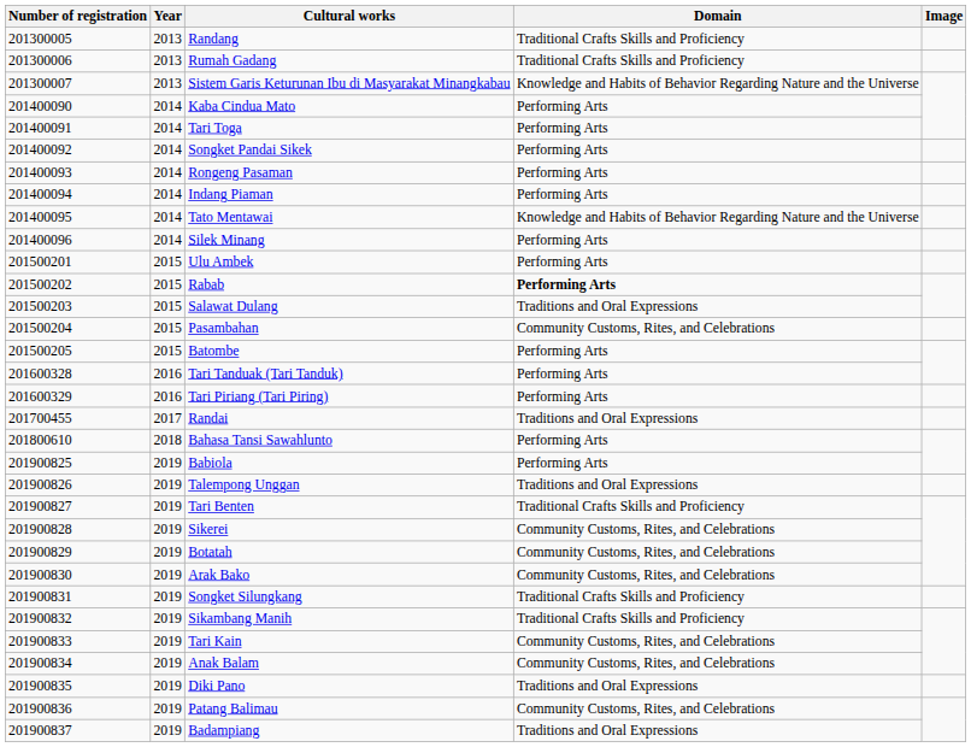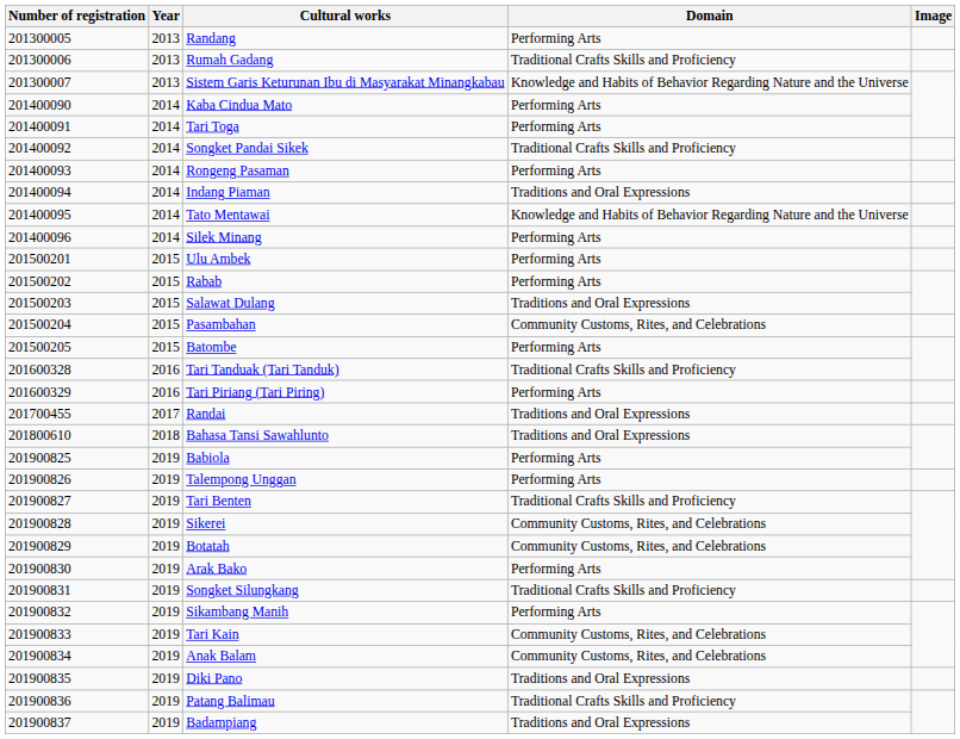 <table class = "wikitable sortable">
 <tr>
 <th>Number of registration</th>
 <th>Year</th>
 <th>Cultural works</th>
 <th>Domain</th>
 <th>Image</th>
 </tr>
 <tr>
 <td>201300005</td>
 <td>2013</td>
 <td><a href='#'>Randang</a></td>
-<td>Traditional Crafts Skills and Proficiency</td>
+<td>Performing Arts</td>
 <td></td>
 </tr>
 <tr>
 <td>201300006</td>
 <td>2013</td>
 <td><a href='#'>Rumah Gadang</a></td>
 <td>Traditional Crafts Skills and Proficiency</td>
 <td></td>
 </tr>
 <tr>
 <td>201300007</td>
 <td>2013</td>
 <td><a href='#'>Sistem Garis  Keturunan Ibu di Masyarakat Minangkabau</a></td>
 <td>Knowledge and Habits of Behavior Regarding Nature and the Universe</td>
 </tr>
 <tr>
 <td>201400090</td>
 <td>2014</td>
 <td><a href='#'>Kaba Cindua Mato</a></td>
 <td>Performing Arts</td>
 </tr>
 <tr>
 <td>201400091</td>
 <td>2014</td>
 <td><a href='#'>Tari Toga</a></td>
 <td>Performing Arts</td>
 </tr>
 <tr>
 <td>201400092</td>
 <td>2014</td>
 <td><a href='#'>Songket Pandai Sikek</a></td>
-<td>Performing Arts</td>
+<td>Traditional Crafts Skills and Proficiency</td>
 <td></td>
 </tr>
 <tr>
 <td>201400093</td>
 <td>2014</td>
 <td><a href='#'>Rongeng Pasaman</a></td>
 <td>Performing Arts</td>
 </tr>
 <tr>
 <td>201400094</td>
 <td>2014</td>
 <td><a href='#'>Indang Piaman</a></td>
-<td>Performing Arts</td>
+<td>Traditions and Oral Expressions</td>
 <td></td>
 </tr>
 <tr>
 <td>201400095</td>
 <td>2014</td>
 <td><a href='#'>Tato Mentawai</a></td>
 <td>Knowledge and Habits of Behavior Regarding Nature and the Universe</td>
 <td></td>
 </tr>
 <tr>
 <td>201400096</td>
 <td>2014</td>
 <td><a href='#'>Silek Minang</a></td>
 <td>Performing Arts</td>
 <td></td>
 </tr>
 <tr>
 <td>201500201</td>
 <td>2015</td>
 <td><a href='#'>Ulu Ambek</a></td>
 <td>Performing Arts</td>
 <td></td>
 </tr>
 <tr>
 <td>201500202</td>
 <td>2015</td>
 <td><a href='#'>Rabab</a></td>
-<td><strong>Performing Arts</strong></td>
+<td>Performing Arts</td>
 </tr>
 <tr>
 <td>201500203</td>
 <td>2015</td>
 <td><a href='#'>Salawat Dulang</a></td>
 <td>Traditions and Oral Expressions</td>
 </tr>
 <tr>
 <td>201500204</td>
 <td>2015</td>
 <td><a href='#'>Pasambahan</a></td>
 <td>Community Customs, Rites, and Celebrations</td>
 <td></td>
 </tr>
 <tr>
 <td>201500205</td>
 <td>2015</td>
 <td><a href='#'>Batombe</a></td>
 <td>Performing Arts</td>
 </tr>
 <tr>
 <td>201600328</td>
 <td>2016</td>
 <td><a href='#'>Tari Tanduak (Tari Tanduk)</a></td>
-<td>Performing Arts</td>
+<td>Traditional Crafts Skills and Proficiency</td>
 </tr>
 <tr>
 <td>201600329</td>
 <td>2016</td>
 <td><a href='#'>Tari Piriang (Tari Piring)</a></td>
 <td>Performing Arts</td>
 <td></td>
 </tr>
 <tr>
 <td>201700455</td>
 <td>2017</td>
 <td><a href='#'>Randai</a></td>
 <td>Traditions and Oral Expressions</td>
 <td></td>
 </tr>
 <tr>
 <td>201800610</td>
 <td>2018</td>
 <td><a href='#'>Bahasa Tansi Sawahlunto</a></td>
-<td>Performing Arts</td>
+<td>Traditions and Oral Expressions</td>
 </tr>
 <tr>
 <td>201900825</td>
 <td>2019</td>
 <td><a href='#'>Babiola</a></td>
 <td>Performing Arts</td>
 </tr>
 <tr>
 <td>201900826</td>
 <td>2019</td>
 <td><a href='#'>Talempong Unggan</a></td>
-<td>Traditions and Oral Expressions</td>
+<td>Performing Arts</td>
 <td></td>
 </tr>
 <tr>
 <td>201900827</td>
 <td>2019</td>
 <td><a href='#'>Tari Benten</a></td>
 <td>Traditional Crafts Skills and Proficiency</td>
 </tr>
 <tr>
 <td>201900828</td>
 <td>2019</td>
 <td><a href='#'>Sikerei</a></td>
 <td>Community Customs, Rites, and Celebrations</td>
 </tr>
 <tr>
 <td>201900829</td>
 <td>2019</td>
 <td><a href='#'>Botatah</a></td>
 <td>Community Customs, Rites, and Celebrations</td>
 </tr>
 <tr>
 <td>201900830</td>
 <td>2019</td>
 <td><a href='#'>Arak Bako</a></td>
-<td>Community Customs, Rites, and Celebrations</td>
+<td>Performing Arts</td>
 </tr>
 <tr>
 <td>201900831</td>
 <td>2019</td>
 <td><a href='#'>Songket Silungkang</a></td>
 <td>Traditional Crafts Skills and Proficiency</td>
 <td></td>
 </tr>
 <tr>
 <td>201900832</td>
 <td>2019</td>
 <td><a href='#'>Sikambang Manih</a></td>
-<td>Traditional Crafts Skills and Proficiency</td>
+<td>Performing Arts</td>
 </tr>
 <tr>
 <td>201900833</td>
 <td>2019</td>
 <td><a href='#'>Tari Kain</a></td>
 <td>Community Customs, Rites, and Celebrations</td>
 </tr>
 <tr>
 <td>201900834</td>
 <td>2019</td>
 <td><a href='#'>Anak Balam</a></td>
 <td>Community Customs, Rites, and Celebrations</td>
 </tr>
 <tr>
 <td>201900835</td>
 <td>2019</td>
 <td><a href='#'>Diki Pano</a></td>
 <td>Traditions and Oral Expressions</td>
 <td></td>
 </tr>
 <tr>
 <td>201900836</td>
 <td>2019</td>
 <td><a href='#'>Patang Balimau</a></td>
-<td>Community Customs, Rites, and Celebrations</td>
+<td>Traditional Crafts Skills and Proficiency</td>
 </tr>
 <tr>
 <td>201900837</td>
 <td>2019</td>
 <td><a href='#'>Badampiang</a></td>
 <td>Traditions and Oral Expressions</td>
 </tr>
 </table>
